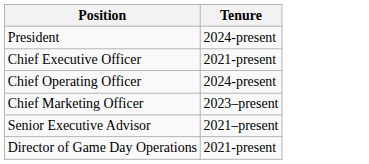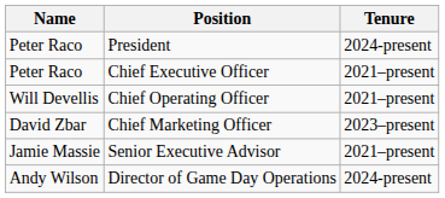 <table class="wikitable">
 <tr>
+<th>Name</th>
 <th>Position</th>
 <th>Tenure</th>
 </tr>
 <tr>
+<td>Peter Raco</td>
 <td>President</td>
 <td>2024-present</td>
 </tr>
 <tr>
+<td>Peter Raco</td>
 <td>Chief Executive Officer</td>
-<td>2021-present</td>
+<td>2021–present</td>
 </tr>
 <tr>
+<td>Will Devellis</td>
 <td>Chief Operating Officer</td>
-<td>2024-present</td>
+<td>2021–present</td>
 </tr>
 <tr>
+<td>David Zbar</td>
 <td>Chief Marketing Officer</td>
 <td>2023–present</td>
 </tr>
 <tr>
+<td>Jamie Massie</td>
 <td>Senior Executive Advisor</td>
 <td>2021–present</td>
 </tr>
 <tr>
+<td>Andy Wilson</td>
 <td>Director of Game Day Operations</td>
-<td>2021-present</td>
+<td>2024-present</td>
 </tr>
 </table>
